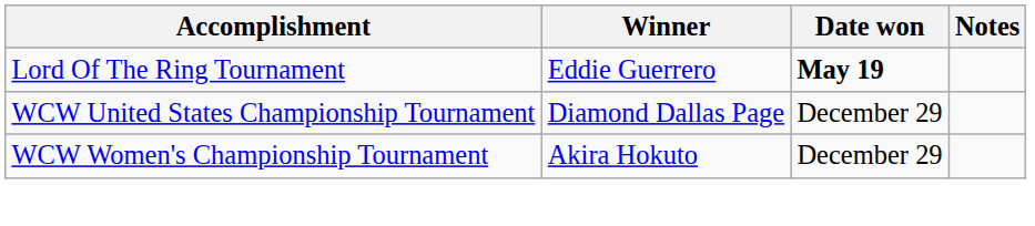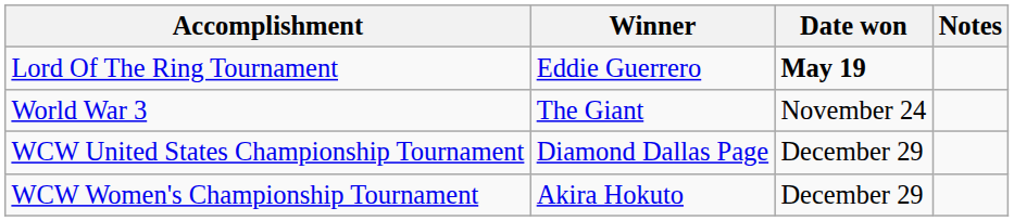 <table class="wikitable">
 <tr>
 <th>Accomplishment</th>
 <th>Winner</th>
 <th>Date won</th>
 <th>Notes</th>
 </tr>
 <tr>
 <td><a href='#'>Lord Of The Ring Tournament</a></td>
 <td><a href='#'>Eddie Guerrero</a></td>
 <td><strong>May 19</strong></td>
+<td></td>
+</tr>
+<tr>
+<td><a href='#'>World War 3</a></td>
+<td><a href='#'>The Giant</a></td>
+<td>November 24</td>
 <td></td>
 </tr>
 <tr>
 <td><a href='#'>WCW United States Championship Tournament</a></td>
 <td><a href='#'>Diamond Dallas Page</a></td>
 <td>December 29</td>
 <td></td>
 </tr>
 <tr>
 <td><a href='#'>WCW Women's Championship Tournament</a></td>
 <td><a href='#'>Akira Hokuto</a></td>
 <td>December 29</td>
 <td></td>
 </tr>
 </table>
